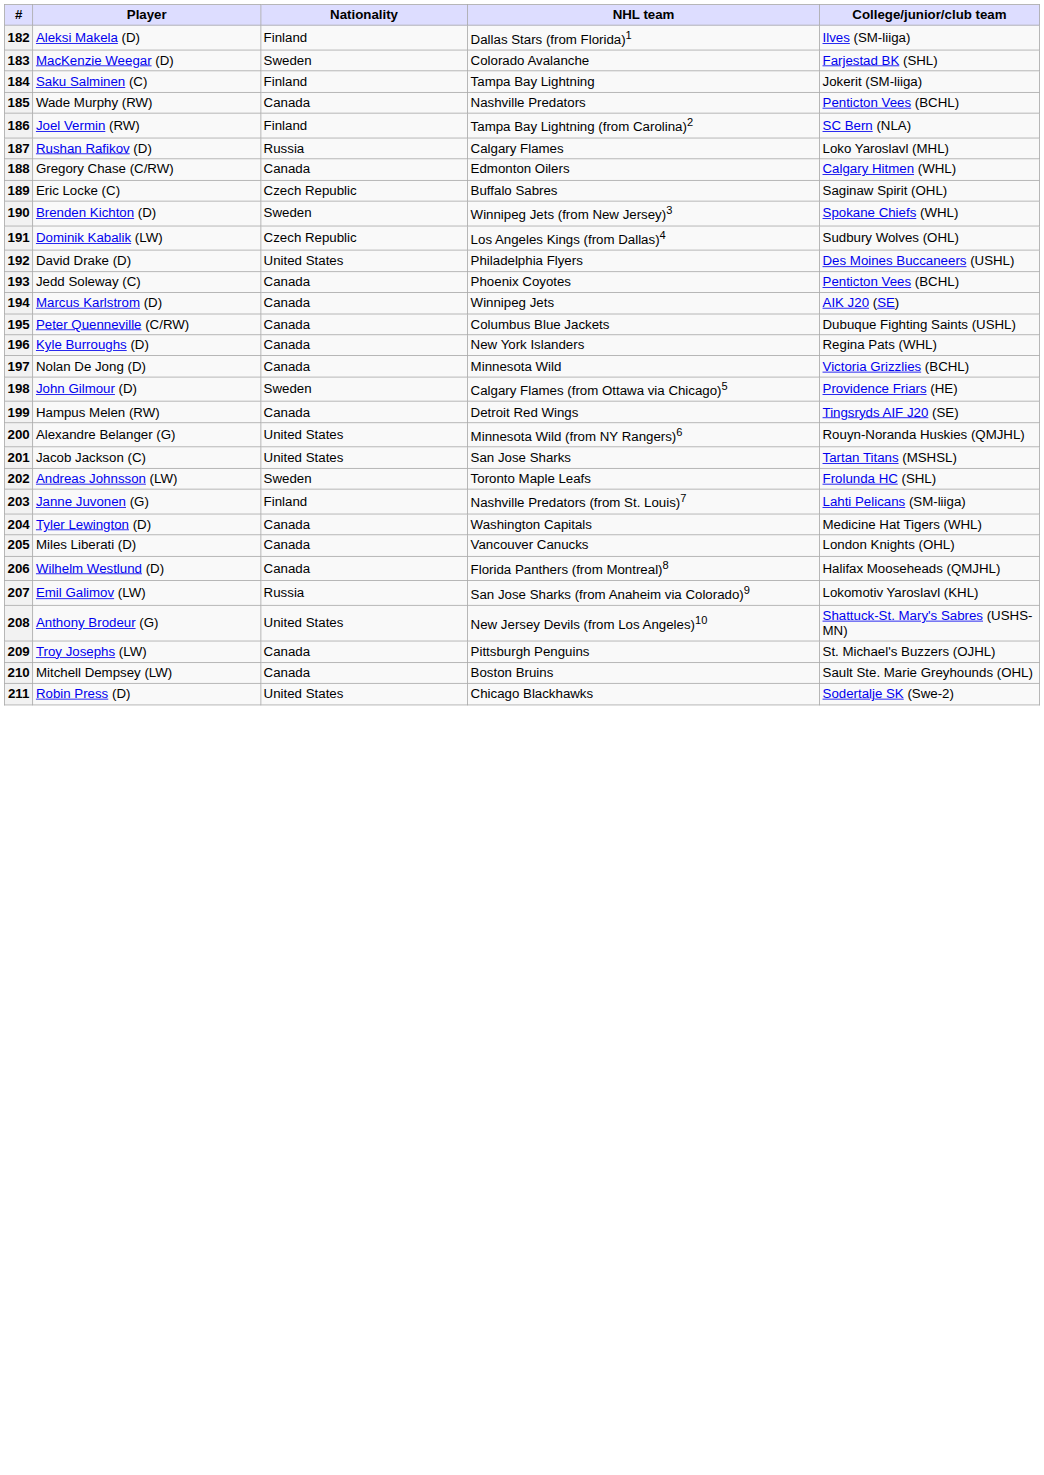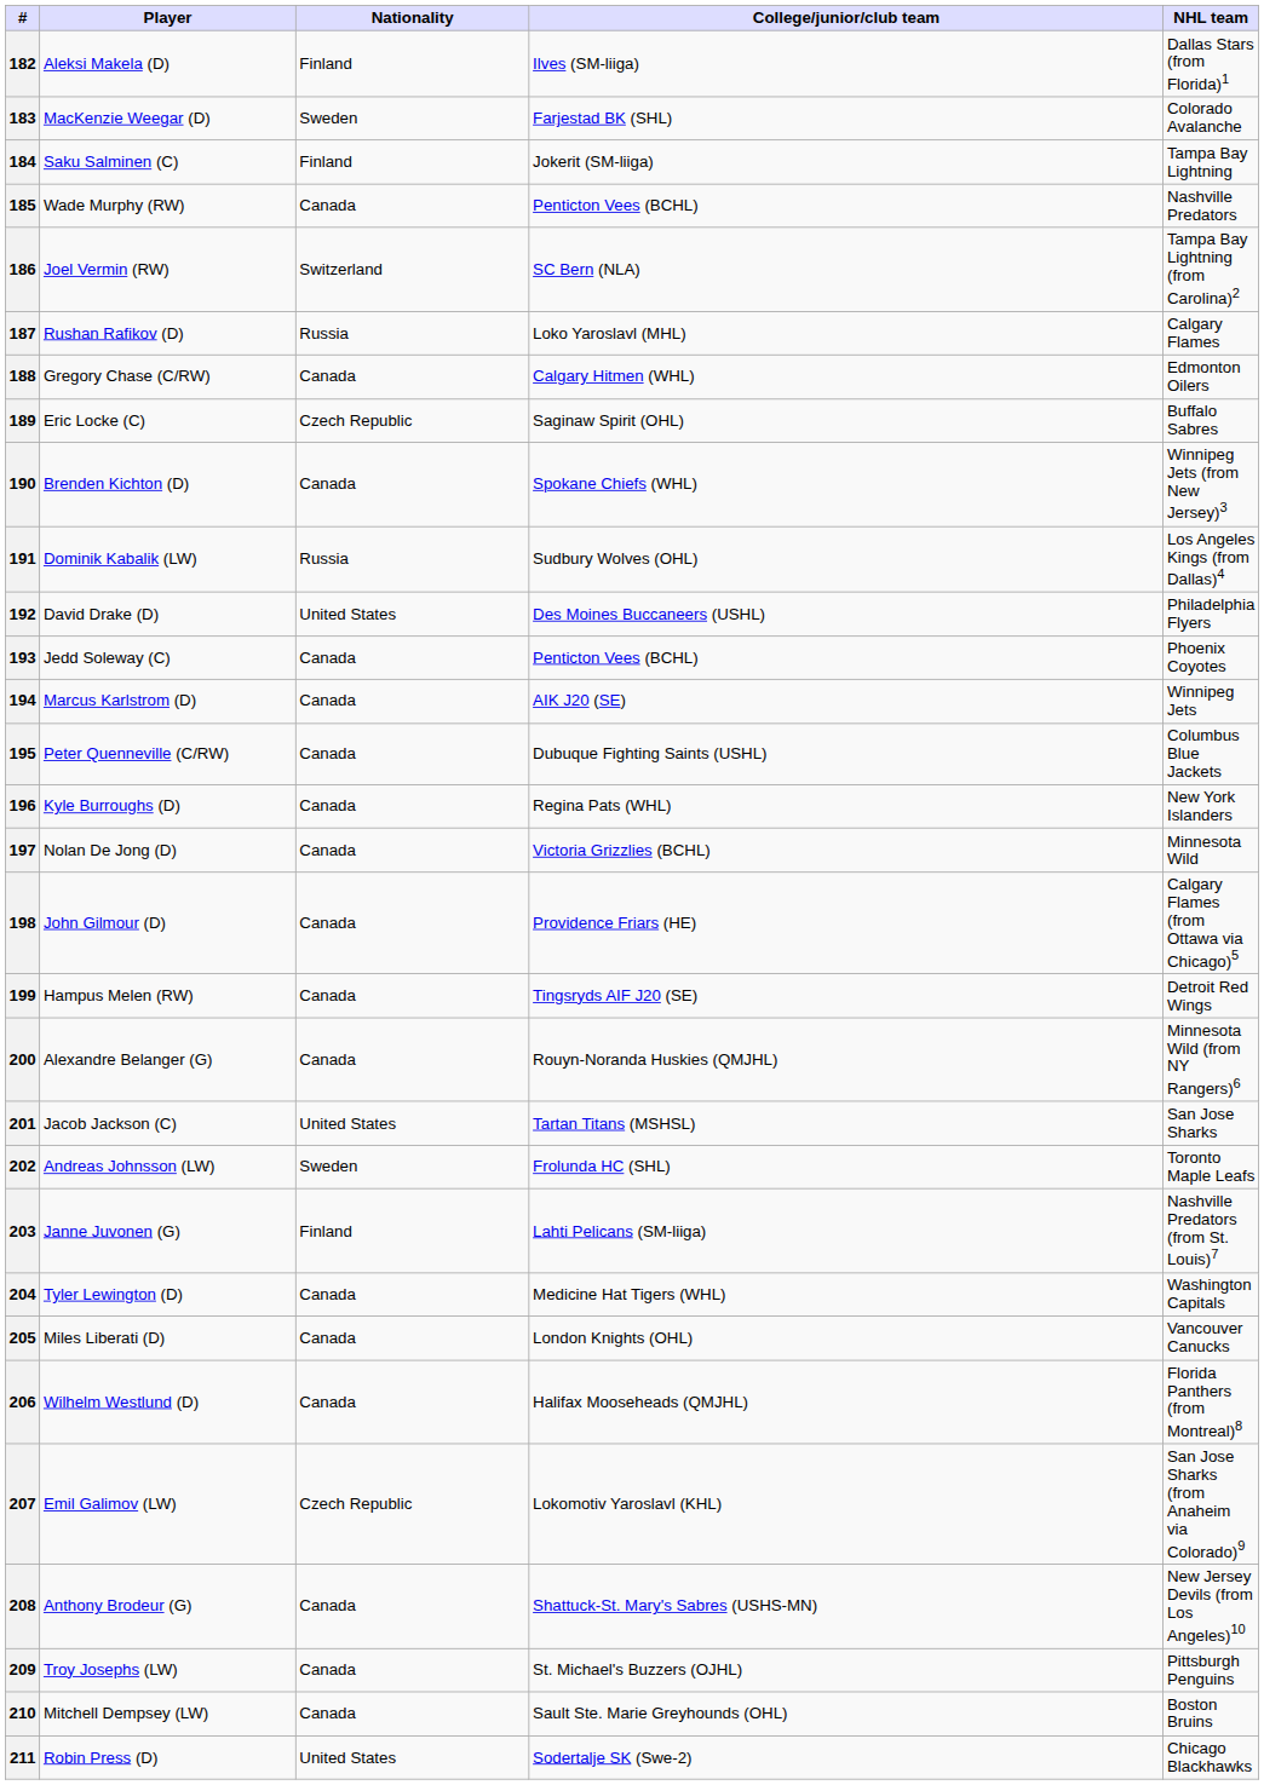 <table class="wikitable">
 <tr>
 <th style="background:#ddf; width:2.75%;">#</th>
 <th style="background:#ddf; width:22.0%;">Player</th>
 <th style="background:#ddf; width:20.0%;">Nationality</th>
+<th style="background:#ddf; width:100.0%;">College/junior/club team</th>
 <th style="background:#ddf; width:34.0%;">NHL team</th>
-<th style="background:#ddf; width:100.0%;">College/junior/club team</th>
 </tr>
 <tr>
 <th>182</th>
 <td><a href='#'>Aleksi Makela</a> (D)</td>
 <td> Finland</td>
+<td><a href='#'>Ilves</a> (SM-liiga)</td>
 <td>Dallas Stars (from Florida)<sup>1</sup></td>
-<td><a href='#'>Ilves</a> (SM-liiga)</td>
 </tr>
 <tr>
 <th>183</th>
 <td><a href='#'>MacKenzie Weegar</a> (D)</td>
 <td> Sweden</td>
+<td><a href='#'>Farjestad BK</a> (SHL)</td>
 <td>Colorado Avalanche</td>
-<td><a href='#'>Farjestad BK</a> (SHL)</td>
 </tr>
 <tr>
 <th>184</th>
 <td><a href='#'>Saku Salminen</a> (C)</td>
 <td> Finland</td>
+<td>Jokerit (SM-liiga)</td>
 <td>Tampa Bay Lightning</td>
-<td>Jokerit (SM-liiga)</td>
 </tr>
 <tr>
 <th>185</th>
 <td>Wade Murphy (RW)</td>
 <td> Canada</td>
+<td><a href='#'>Penticton Vees</a> (BCHL)</td>
 <td>Nashville Predators</td>
-<td><a href='#'>Penticton Vees</a> (BCHL)</td>
 </tr>
 <tr>
 <th>186</th>
 <td><a href='#'>Joel Vermin</a> (RW)</td>
-<td> Finland</td>
+<td> Switzerland</td>
+<td><a href='#'>SC Bern</a> (NLA)</td>
 <td>Tampa Bay Lightning (from Carolina)<sup>2</sup></td>
-<td><a href='#'>SC Bern</a> (NLA)</td>
 </tr>
 <tr>
 <th>187</th>
 <td><a href='#'>Rushan Rafikov</a> (D)</td>
 <td> Russia</td>
+<td>Loko Yaroslavl (MHL)</td>
 <td>Calgary Flames</td>
-<td>Loko Yaroslavl (MHL)</td>
 </tr>
 <tr>
 <th>188</th>
 <td>Gregory Chase (C/RW)</td>
 <td> Canada</td>
+<td><a href='#'>Calgary Hitmen</a> (WHL)</td>
 <td>Edmonton Oilers</td>
-<td><a href='#'>Calgary Hitmen</a> (WHL)</td>
 </tr>
 <tr>
 <th>189</th>
 <td>Eric Locke (C)</td>
 <td> Czech Republic</td>
+<td>Saginaw Spirit (OHL)</td>
 <td>Buffalo Sabres</td>
-<td>Saginaw Spirit (OHL)</td>
 </tr>
 <tr>
 <th>190</th>
 <td><a href='#'>Brenden Kichton</a> (D)</td>
-<td> Sweden</td>
+<td> Canada</td>
+<td><a href='#'>Spokane Chiefs</a> (WHL)</td>
 <td>Winnipeg Jets (from New Jersey)<sup>3</sup></td>
-<td><a href='#'>Spokane Chiefs</a> (WHL)</td>
 </tr>
 <tr>
 <th>191</th>
 <td><a href='#'>Dominik Kabalik</a> (LW)</td>
-<td> Czech Republic</td>
+<td> Russia</td>
+<td>Sudbury Wolves (OHL)</td>
 <td>Los Angeles Kings (from Dallas)<sup>4</sup></td>
-<td>Sudbury Wolves (OHL)</td>
 </tr>
 <tr>
 <th>192</th>
 <td>David Drake (D)</td>
 <td> United States</td>
+<td><a href='#'>Des Moines Buccaneers</a> (USHL)</td>
 <td>Philadelphia Flyers</td>
-<td><a href='#'>Des Moines Buccaneers</a> (USHL)</td>
 </tr>
 <tr>
 <th>193</th>
 <td>Jedd Soleway (C)</td>
 <td> Canada</td>
+<td><a href='#'>Penticton Vees</a> (BCHL)</td>
 <td>Phoenix Coyotes</td>
-<td><a href='#'>Penticton Vees</a> (BCHL)</td>
 </tr>
 <tr>
 <th>194</th>
 <td><a href='#'>Marcus Karlstrom</a> (D)</td>
 <td> Canada</td>
+<td><a href='#'>AIK J20</a> (<a href='#'>SE</a>)</td>
 <td>Winnipeg Jets</td>
-<td><a href='#'>AIK J20</a> (<a href='#'>SE</a>)</td>
 </tr>
 <tr>
 <th>195</th>
 <td><a href='#'>Peter Quenneville</a> (C/RW)</td>
 <td> Canada</td>
+<td>Dubuque Fighting Saints (USHL)</td>
 <td>Columbus Blue Jackets</td>
-<td>Dubuque Fighting Saints (USHL)</td>
 </tr>
 <tr>
 <th>196</th>
 <td><a href='#'>Kyle Burroughs</a> (D)</td>
 <td> Canada</td>
+<td>Regina Pats (WHL)</td>
 <td>New York Islanders</td>
-<td>Regina Pats (WHL)</td>
 </tr>
 <tr>
 <th>197</th>
 <td>Nolan De Jong (D)</td>
 <td> Canada</td>
+<td><a href='#'>Victoria Grizzlies</a> (BCHL)</td>
 <td>Minnesota Wild</td>
-<td><a href='#'>Victoria Grizzlies</a> (BCHL)</td>
 </tr>
 <tr>
 <th>198</th>
 <td><a href='#'>John Gilmour</a> (D)</td>
-<td> Sweden</td>
+<td> Canada</td>
+<td><a href='#'>Providence Friars</a> (HE)</td>
 <td>Calgary Flames (from Ottawa via Chicago)<sup>5</sup></td>
-<td><a href='#'>Providence Friars</a> (HE)</td>
 </tr>
 <tr>
 <th>199</th>
 <td>Hampus Melen (RW)</td>
 <td> Canada</td>
+<td><a href='#'>Tingsryds AIF J20</a> (SE)</td>
 <td>Detroit Red Wings</td>
-<td><a href='#'>Tingsryds AIF J20</a> (SE)</td>
 </tr>
 <tr>
 <th>200</th>
 <td>Alexandre Belanger (G)</td>
-<td> United States</td>
+<td> Canada</td>
+<td>Rouyn-Noranda Huskies (QMJHL)</td>
 <td>Minnesota Wild (from NY Rangers)<sup>6</sup></td>
-<td>Rouyn-Noranda Huskies (QMJHL)</td>
 </tr>
 <tr>
 <th>201</th>
 <td>Jacob Jackson (C)</td>
 <td> United States</td>
+<td><a href='#'>Tartan Titans</a> (MSHSL)</td>
 <td>San Jose Sharks</td>
-<td><a href='#'>Tartan Titans</a> (MSHSL)</td>
 </tr>
 <tr>
 <th>202</th>
 <td><a href='#'>Andreas Johnsson</a> (LW)</td>
 <td> Sweden</td>
+<td><a href='#'>Frolunda HC</a> (SHL)</td>
 <td>Toronto Maple Leafs</td>
-<td><a href='#'>Frolunda HC</a> (SHL)</td>
 </tr>
 <tr>
 <th>203</th>
 <td><a href='#'>Janne Juvonen</a> (G)</td>
 <td> Finland</td>
+<td><a href='#'>Lahti Pelicans</a> (SM-liiga)</td>
 <td>Nashville Predators (from St. Louis)<sup>7</sup></td>
-<td><a href='#'>Lahti Pelicans</a> (SM-liiga)</td>
 </tr>
 <tr>
 <th>204</th>
 <td><a href='#'>Tyler Lewington</a> (D)</td>
 <td> Canada</td>
+<td>Medicine Hat Tigers (WHL)</td>
 <td>Washington Capitals</td>
-<td>Medicine Hat Tigers (WHL)</td>
 </tr>
 <tr>
 <th>205</th>
 <td>Miles Liberati (D)</td>
 <td> Canada</td>
+<td>London Knights (OHL)</td>
 <td>Vancouver Canucks</td>
-<td>London Knights (OHL)</td>
 </tr>
 <tr>
 <th>206</th>
 <td><a href='#'>Wilhelm Westlund</a> (D)</td>
 <td> Canada</td>
+<td>Halifax Mooseheads (QMJHL)</td>
 <td>Florida Panthers (from Montreal)<sup>8</sup></td>
-<td>Halifax Mooseheads (QMJHL)</td>
 </tr>
 <tr>
 <th>207</th>
 <td><a href='#'>Emil Galimov</a> (LW)</td>
-<td> Russia</td>
+<td> Czech Republic</td>
+<td>Lokomotiv Yaroslavl (KHL)</td>
 <td>San Jose Sharks (from Anaheim via Colorado)<sup>9</sup></td>
-<td>Lokomotiv Yaroslavl (KHL)</td>
 </tr>
 <tr>
 <th>208</th>
 <td><a href='#'>Anthony Brodeur</a> (G)</td>
-<td> United States</td>
+<td> Canada</td>
+<td><a href='#'>Shattuck-St. Mary's Sabres</a> (USHS-MN)</td>
 <td>New Jersey Devils (from Los Angeles)<sup>10</sup></td>
-<td><a href='#'>Shattuck-St. Mary's Sabres</a> (USHS-MN)</td>
 </tr>
 <tr>
 <th>209</th>
 <td><a href='#'>Troy Josephs</a> (LW)</td>
 <td> Canada</td>
+<td>St. Michael's Buzzers (OJHL)</td>
 <td>Pittsburgh Penguins</td>
-<td>St. Michael's Buzzers (OJHL)</td>
 </tr>
 <tr>
 <th>210</th>
 <td>Mitchell Dempsey (LW)</td>
 <td> Canada</td>
+<td>Sault Ste. Marie Greyhounds (OHL)</td>
 <td>Boston Bruins</td>
-<td>Sault Ste. Marie Greyhounds (OHL)</td>
 </tr>
 <tr>
 <th>211</th>
 <td><a href='#'>Robin Press</a> (D)</td>
 <td> United States</td>
+<td><a href='#'>Sodertalje SK</a> (Swe-2)</td>
 <td>Chicago Blackhawks</td>
-<td><a href='#'>Sodertalje SK</a> (Swe-2)</td>
 </tr>
 </table>
